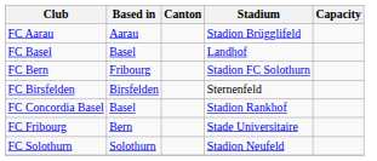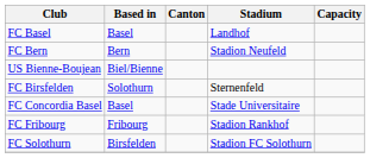 <table class="wikitable">
 <tr>
 <th>Club</th>
 <th>Based in</th>
 <th>Canton</th>
 <th>Stadium</th>
 <th>Capacity</th>
-</tr>
-<tr>
-<td><a href='#'>FC Aarau</a></td>
-<td><a href='#'>Aarau</a></td>
-<td></td>
-<td><a href='#'>Stadion Brügglifeld</a></td>
-<td></td>
 </tr>
 <tr>
 <td><a href='#'>FC Basel</a></td>
 <td><a href='#'>Basel</a></td>
 <td></td>
 <td><a href='#'>Landhof</a></td>
 <td></td>
 </tr>
 <tr>
 <td><a href='#'>FC Bern</a></td>
-<td><a href='#'>Fribourg</a></td>
+<td><a href='#'>Bern</a></td>
 <td></td>
-<td><a href='#'>Stadion FC Solothurn</a></td>
+<td><a href='#'>Stadion Neufeld</a></td>
+<td></td>
+</tr>
+<tr>
+<td><a href='#'>US Bienne-Boujean</a></td>
+<td><a href='#'>Biel/Bienne</a></td>
+<td></td>
+<td></td>
 <td></td>
 </tr>
 <tr>
 <td><a href='#'>FC Birsfelden</a></td>
-<td><a href='#'>Birsfelden</a></td>
+<td><a href='#'>Solothurn</a></td>
 <td></td>
 <td>Sternenfeld</td>
 <td></td>
 </tr>
 <tr>
 <td><a href='#'>FC Concordia Basel</a></td>
 <td><a href='#'>Basel</a></td>
 <td></td>
+<td><a href='#'>Stade Universitaire</a></td>
+<td></td>
+</tr>
+<tr>
+<td><a href='#'>FC Fribourg</a></td>
+<td><a href='#'>Fribourg</a></td>
+<td></td>
 <td><a href='#'>Stadion Rankhof</a></td>
 <td></td>
 </tr>
 <tr>
-<td><a href='#'>FC Fribourg</a></td>
-<td><a href='#'>Bern</a></td>
+<td><a href='#'>FC Solothurn</a></td>
+<td><a href='#'>Birsfelden</a></td>
 <td></td>
-<td><a href='#'>Stade Universitaire</a></td>
-<td></td>
-</tr>
-<tr>
-<td><a href='#'>FC Solothurn</a></td>
-<td><a href='#'>Solothurn</a></td>
-<td></td>
-<td><a href='#'>Stadion Neufeld</a></td>
+<td><a href='#'>Stadion FC Solothurn</a></td>
 <td></td>
 </tr>
 <tr>
 </tr>
 </table>
